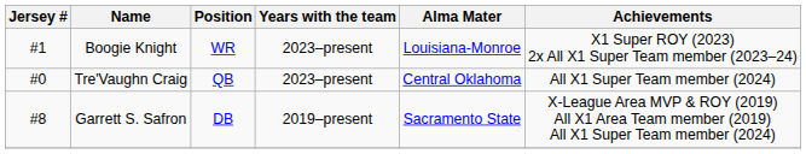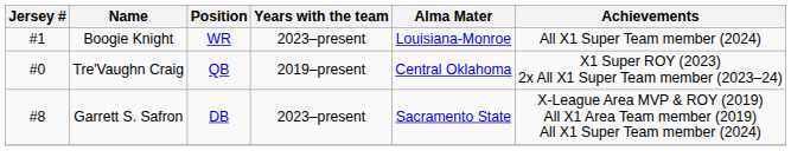 <table class="wikitable" style="text-align:center">
 <tr>
 <th>Jersey #</th>
 <th>Name</th>
 <th>Position</th>
 <th>Years with the team</th>
 <th>Alma Mater</th>
 <th>Achievements</th>
 </tr>
 <tr>
 <td>#1</td>
 <td>Boogie Knight</td>
 <td><a href='#'>WR</a></td>
 <td>2023–present</td>
 <td><a href='#'>Louisiana-Monroe</a></td>
-<td>X1 Super ROY (2023)<br> 2x All X1 Super Team member (2023–24)</td>
+<td>All X1 Super Team member (2024)</td>
 </tr>
 <tr>
 <td>#0</td>
 <td>Tre'Vaughn Craig</td>
 <td><a href='#'>QB</a></td>
-<td>2023–present</td>
+<td>2019–present</td>
 <td><a href='#'>Central Oklahoma</a></td>
-<td>All X1 Super Team member (2024)</td>
+<td>X1 Super ROY (2023)<br> 2x All X1 Super Team member (2023–24)</td>
 </tr>
 <tr>
 <td>#8</td>
 <td>Garrett S. Safron</td>
 <td><a href='#'>DB</a></td>
-<td>2019–present</td>
+<td>2023–present</td>
 <td><a href='#'>Sacramento State</a></td>
 <td>X-League Area MVP & ROY (2019)<br>All X1 Area Team member (2019)<br> All X1 Super Team member (2024)</td>
 </tr>
 <tr>
 </tr>
 </table>
